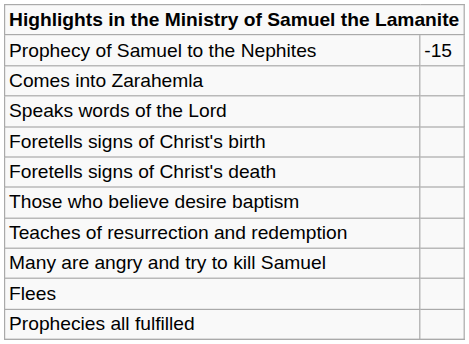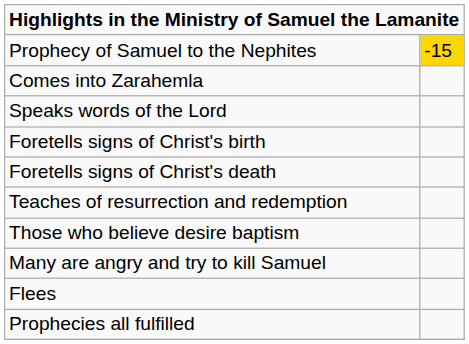 <table class="wikitable">
 <tr>
 <td colspan="2" style="text-align:center"><strong>Highlights in the Ministry of Samuel the Lamanite</strong></td>
 </tr>
 <tr --->
 <td>Prophecy of Samuel to the Nephites</td>
-<td>-15</td>
+<td style="background: gold;">-15</td>
 </tr>
 <tr --->
 <td>Comes into Zarahemla</td>
 <td></td>
 </tr>
 <tr --->
 <td>Speaks words of the Lord</td>
 <td></td>
 </tr>
 <tr --->
 <td>Foretells signs of Christ's birth</td>
 <td></td>
 </tr>
 <tr --->
 <td>Foretells signs of Christ's death</td>
 <td></td>
 </tr>
 <tr --->
-<td>Those who believe desire baptism</td>
+<td>Teaches of resurrection and redemption</td>
 <td></td>
 </tr>
 <tr --->
-<td>Teaches of resurrection and redemption</td>
+<td>Those who believe desire baptism</td>
 <td></td>
 </tr>
 <tr --->
 <td>Many are angry and try to kill Samuel</td>
 <td></td>
 </tr>
 <tr --->
 <td>Flees</td>
 <td></td>
 </tr>
 <tr --->
 <td>Prophecies all fulfilled</td>
 <td></td>
 </tr>
 <tr --->
 </tr>
 </table>
